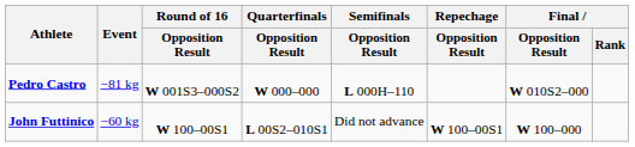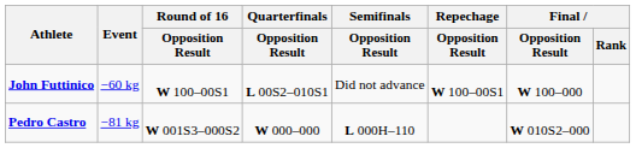 <table class="wikitable" style="font-size:90%">
 <tr>
 <th rowspan=2>Athlete</th>
 <th rowspan=2>Event</th>
 <th>Round of 16</th>
 <th>Quarterfinals</th>
 <th>Semifinals</th>
 <th>Repechage</th>
 <th colspan=2>Final / </th>
 </tr>
 <tr style="font-size:95%">
 <th>Opposition<br>Result</th>
 <th>Opposition<br>Result</th>
 <th>Opposition<br>Result</th>
 <th>Opposition<br>Result</th>
 <th>Opposition<br>Result</th>
 <th>Rank</th>
 </tr>
 <tr align=center>
+<td align=left><strong><a href='#'>John Futtinico</a></strong></td>
+<td align=left><a href='#'>−60 kg</a></td>
+<td><br><strong>W</strong> 100–00S1</td>
+<td><br><strong>L</strong> 00S2–010S1</td>
+<td>Did not advance</td>
+<td><br><strong>W</strong> 100–00S1</td>
+<td><br><strong>W</strong> 100–000</td>
+<td></td>
+</tr>
+<tr align=center>
 <td align=left><strong><a href='#'>Pedro Castro</a></strong></td>
 <td align=left><a href='#'>−81 kg</a></td>
 <td><br><strong>W</strong> 001S3–000S2</td>
 <td><br><strong>W</strong> 000–000</td>
 <td><br><strong>L</strong> 000H–110</td>
 <td></td>
 <td><br><strong>W</strong> 010S2–000</td>
 <td></td>
 </tr>
-<tr align=center>
-<td align=left><strong><a href='#'>John Futtinico</a></strong></td>
-<td align=left><a href='#'>−60 kg</a></td>
-<td><br><strong>W</strong> 100–00S1</td>
-<td><br><strong>L</strong> 00S2–010S1</td>
-<td>Did not advance</td>
-<td><br><strong>W</strong> 100–00S1</td>
-<td><br><strong>W</strong> 100–000</td>
-<td></td>
-</tr>
 </table>
